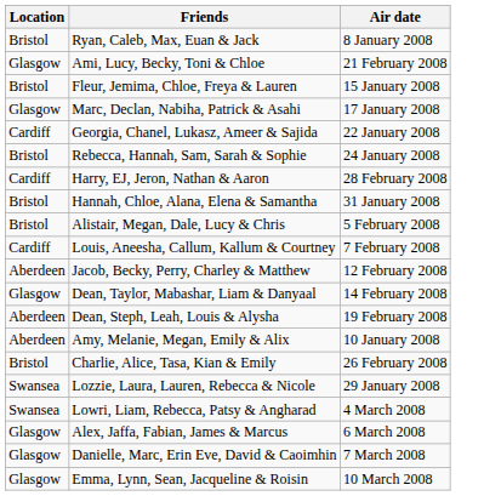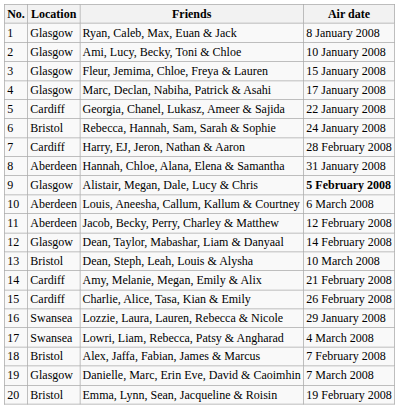 <table class="wikitable">
 <tr>
+<th>No.</th>
 <th>Location</th>
 <th>Friends</th>
 <th>Air date</th>
 </tr>
 <tr>
-<td>Bristol</td>
+<td>1</td>
+<td>Glasgow</td>
 <td>Ryan, Caleb, Max, Euan & Jack</td>
 <td>8 January 2008</td>
 </tr>
 <tr>
+<td>2</td>
 <td>Glasgow</td>
 <td>Ami, Lucy, Becky, Toni & Chloe</td>
-<td>21 February 2008</td>
+<td>10 January 2008</td>
 </tr>
 <tr>
-<td>Bristol</td>
+<td>3</td>
+<td>Glasgow</td>
 <td>Fleur, Jemima, Chloe, Freya & Lauren</td>
 <td>15 January 2008</td>
 </tr>
 <tr>
+<td>4</td>
 <td>Glasgow</td>
 <td>Marc, Declan, Nabiha, Patrick & Asahi</td>
 <td>17 January 2008</td>
 </tr>
 <tr>
+<td>5</td>
 <td>Cardiff</td>
 <td>Georgia, Chanel, Lukasz, Ameer & Sajida</td>
 <td>22 January 2008</td>
 </tr>
 <tr>
+<td>6</td>
 <td>Bristol</td>
 <td>Rebecca, Hannah, Sam, Sarah & Sophie</td>
 <td>24 January 2008</td>
 </tr>
 <tr>
+<td>7</td>
 <td>Cardiff</td>
 <td>Harry, EJ, Jeron, Nathan & Aaron</td>
 <td>28 February 2008</td>
 </tr>
 <tr>
-<td>Bristol</td>
+<td>8</td>
+<td>Aberdeen</td>
 <td>Hannah, Chloe, Alana, Elena & Samantha</td>
 <td>31 January 2008</td>
 </tr>
 <tr>
-<td>Bristol</td>
+<td>9</td>
+<td>Glasgow</td>
 <td>Alistair, Megan, Dale, Lucy & Chris</td>
-<td>5 February 2008</td>
+<td><strong>5 February 2008</strong></td>
 </tr>
 <tr>
-<td>Cardiff</td>
+<td>10</td>
+<td>Aberdeen</td>
 <td>Louis, Aneesha, Callum, Kallum & Courtney</td>
-<td>7 February 2008</td>
+<td>6 March 2008</td>
 </tr>
 <tr>
+<td>11</td>
 <td>Aberdeen</td>
 <td>Jacob, Becky, Perry, Charley & Matthew</td>
 <td>12 February 2008</td>
 </tr>
 <tr>
+<td>12</td>
 <td>Glasgow</td>
 <td>Dean, Taylor, Mabashar, Liam & Danyaal</td>
 <td>14 February 2008</td>
 </tr>
 <tr>
-<td>Aberdeen</td>
+<td>13</td>
+<td>Bristol</td>
 <td>Dean, Steph, Leah, Louis & Alysha</td>
-<td>19 February 2008</td>
+<td>10 March 2008</td>
 </tr>
 <tr>
-<td>Aberdeen</td>
+<td>14</td>
+<td>Cardiff</td>
 <td>Amy, Melanie, Megan, Emily & Alix</td>
-<td>10 January 2008</td>
+<td>21 February 2008</td>
 </tr>
 <tr>
-<td>Bristol</td>
+<td>15</td>
+<td>Cardiff</td>
 <td>Charlie, Alice, Tasa, Kian & Emily</td>
 <td>26 February 2008</td>
 </tr>
 <tr>
+<td>16</td>
 <td>Swansea</td>
 <td>Lozzie, Laura, Lauren, Rebecca & Nicole</td>
 <td>29 January 2008</td>
 </tr>
 <tr>
+<td>17</td>
 <td>Swansea</td>
 <td>Lowri, Liam, Rebecca, Patsy & Angharad</td>
 <td>4 March 2008</td>
 </tr>
 <tr>
-<td>Glasgow</td>
+<td>18</td>
+<td>Bristol</td>
 <td>Alex, Jaffa, Fabian, James & Marcus</td>
-<td>6 March 2008</td>
+<td>7 February 2008</td>
 </tr>
 <tr>
+<td>19</td>
 <td>Glasgow</td>
 <td>Danielle, Marc, Erin Eve, David & Caoimhin</td>
 <td>7 March 2008</td>
 </tr>
 <tr>
-<td>Glasgow</td>
+<td>20</td>
+<td>Bristol</td>
 <td>Emma, Lynn, Sean, Jacqueline & Roisin</td>
-<td>10 March 2008</td>
+<td>19 February 2008</td>
 </tr>
 </table>
